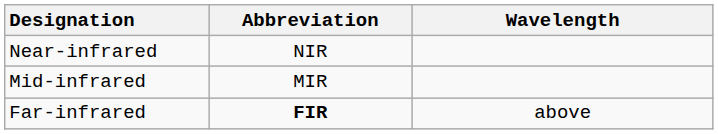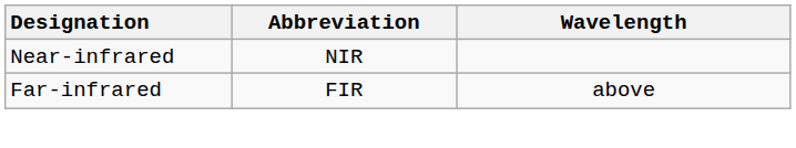 <table class="wikitable">
 <tr>
 <th style="width:100pt; text-align:left;">Designation</th>
 <th style="width:100pt; text-align:center;">Abbreviation</th>
 <th style="width:150pt; text-align:center;">Wavelength</th>
 </tr>
 <tr>
 <td align="left">Near-infrared</td>
 <td style="text-align:center;">NIR</td>
 <td style="text-align:center;"></td>
 </tr>
 <tr>
-<td align="left">Mid-infrared</td>
-<td style="text-align:center;">MIR</td>
-<td style="text-align:center;"></td>
-</tr>
-<tr>
 <td align="left">Far-infrared</td>
-<td style="text-align:center;"><strong>FIR</strong></td>
+<td style="text-align:center;">FIR</td>
 <td style="text-align:center;">above </td>
 </tr>
 </table>
